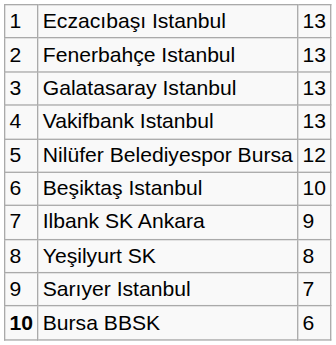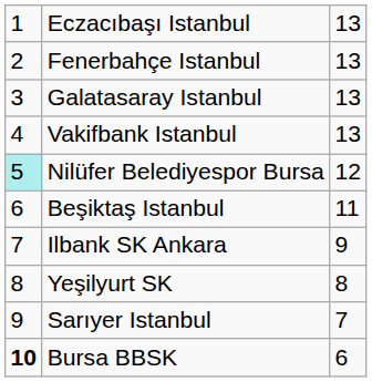 <table class="wikitable">
 <tr>
 <td>1</td>
 <td>Eczacıbaşı Istanbul</td>
 <td>13</td>
 </tr>
 <tr>
 <td>2</td>
 <td>Fenerbahçe Istanbul</td>
 <td>13</td>
 </tr>
 <tr>
 <td>3</td>
 <td>Galatasaray Istanbul</td>
 <td>13</td>
 </tr>
 <tr>
 <td>4</td>
 <td>Vakifbank Istanbul</td>
 <td>13</td>
 </tr>
 <tr>
-<td>5</td>
+<td style="background: paleturquoise;">5</td>
 <td>Nilüfer Belediyespor Bursa</td>
 <td>12</td>
 </tr>
 <tr>
 <td>6</td>
 <td>Beşiktaş Istanbul</td>
-<td>10</td>
+<td>11</td>
 </tr>
 <tr>
 <td>7</td>
 <td>Ilbank SK Ankara</td>
 <td>9</td>
 </tr>
 <tr>
 <td>8</td>
 <td>Yeşilyurt SK</td>
 <td>8</td>
 </tr>
 <tr>
 <td>9</td>
 <td>Sarıyer Istanbul</td>
 <td>7</td>
 </tr>
 <tr>
 <td><strong>10</strong></td>
 <td>Bursa BBSK</td>
 <td>6</td>
 </tr>
 </table>
